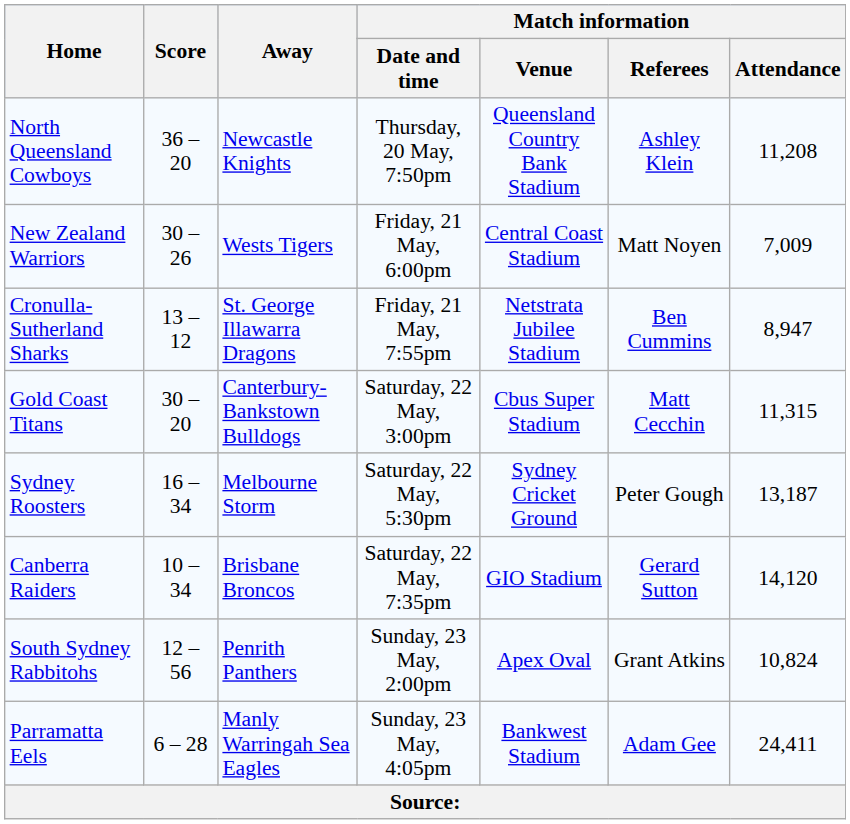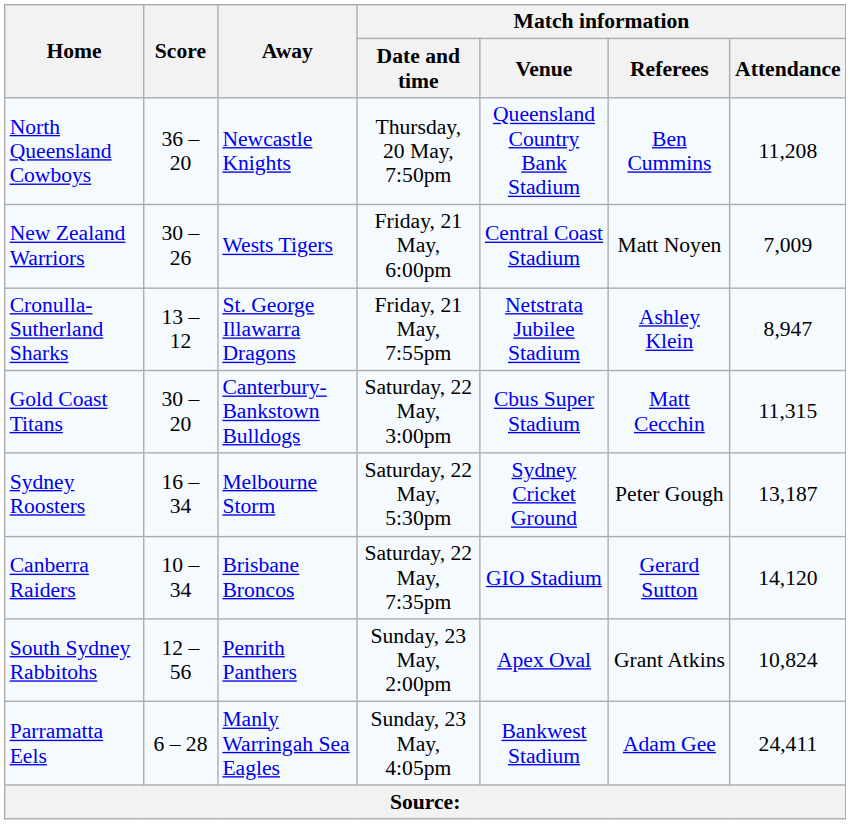 <table class="wikitable" style="border-collapse:collapse; text-align:center; width:100%;">
 <tr style="background:#c1d8ff;">
 <th rowspan="2" style="width:19%;">Home</th>
 <th rowspan="2" style="width:10%;">Score</th>
 <th rowspan="2" style="width:19%;">Away</th>
 <th colspan="6">Match information</th>
 </tr>
 <tr style="background:#efefef;">
 <th width="17%">Date and time</th>
 <th width="17%">Venue</th>
 <th width="17%">Referees</th>
 <th width="5%">Attendance</th>
 </tr>
 <tr style="text-align:center; background:#f5faff;">
 <td align="left"> <a href='#'>North Queensland Cowboys</a></td>
 <td>36 – 20</td>
 <td align="left"> <a href='#'>Newcastle Knights</a></td>
 <td>Thursday, 20 May, 7:50pm</td>
 <td><a href='#'>Queensland Country Bank Stadium</a></td>
-<td><a href='#'>Ashley Klein</a></td>
+<td><a href='#'>Ben Cummins</a></td>
 <td>11,208</td>
 </tr>
 <tr style="text-align:center; background:#f5faff;">
 <td align="left"> <a href='#'>New Zealand Warriors</a></td>
 <td>30 – 26</td>
 <td align="left"> <a href='#'>Wests Tigers</a></td>
 <td>Friday, 21 May, 6:00pm</td>
 <td><a href='#'>Central Coast Stadium</a></td>
 <td>Matt Noyen</td>
 <td>7,009</td>
 </tr>
 <tr style="text-align:center; background:#f5faff;">
 <td align="left"> <a href='#'>Cronulla-Sutherland Sharks</a></td>
 <td>13 – 12</td>
 <td align="left"> <a href='#'>St. George Illawarra Dragons</a></td>
 <td>Friday, 21 May, 7:55pm</td>
 <td><a href='#'>Netstrata Jubilee Stadium</a></td>
-<td><a href='#'>Ben Cummins</a></td>
+<td><a href='#'>Ashley Klein</a></td>
 <td>8,947</td>
 </tr>
 <tr style="text-align:center; background:#f5faff;">
 <td align="left"> <a href='#'>Gold Coast Titans</a></td>
 <td>30 – 20</td>
 <td align="left"> <a href='#'>Canterbury-Bankstown Bulldogs</a></td>
 <td>Saturday, 22 May, 3:00pm</td>
 <td><a href='#'>Cbus Super Stadium</a></td>
 <td><a href='#'>Matt Cecchin</a></td>
 <td>11,315</td>
 </tr>
 <tr style="text-align:center; background:#f5faff;">
 <td align="left"> <a href='#'>Sydney Roosters</a></td>
 <td>16 – 34</td>
 <td align="left"> <a href='#'>Melbourne Storm</a></td>
 <td>Saturday, 22 May, 5:30pm</td>
 <td><a href='#'>Sydney Cricket Ground</a></td>
 <td>Peter Gough</td>
 <td>13,187</td>
 </tr>
 <tr style="text-align:center; background:#f5faff;">
 <td align="left"> <a href='#'>Canberra Raiders</a></td>
 <td>10 – 34</td>
 <td align="left"> <a href='#'>Brisbane Broncos</a></td>
 <td>Saturday, 22 May, 7:35pm</td>
 <td><a href='#'>GIO Stadium</a></td>
 <td><a href='#'>Gerard Sutton</a></td>
 <td>14,120</td>
 </tr>
 <tr style="text-align:center; background:#f5faff;">
 <td align="left"> <a href='#'>South Sydney Rabbitohs</a></td>
 <td>12 – 56</td>
 <td align="left"> <a href='#'>Penrith Panthers</a></td>
 <td>Sunday, 23 May, 2:00pm</td>
 <td><a href='#'>Apex Oval</a></td>
 <td>Grant Atkins</td>
 <td>10,824</td>
 </tr>
 <tr style="text-align:center; background:#f5faff;">
 <td align="left"> <a href='#'>Parramatta Eels</a></td>
 <td>6 – 28</td>
 <td align="left"> <a href='#'>Manly Warringah Sea Eagles</a></td>
 <td>Sunday, 23 May, 4:05pm</td>
 <td><a href='#'>Bankwest Stadium</a></td>
 <td><a href='#'>Adam Gee</a></td>
 <td>24,411</td>
 </tr>
 <tr>
 <th colspan="7">Source:</th>
 </tr>
 </table>
